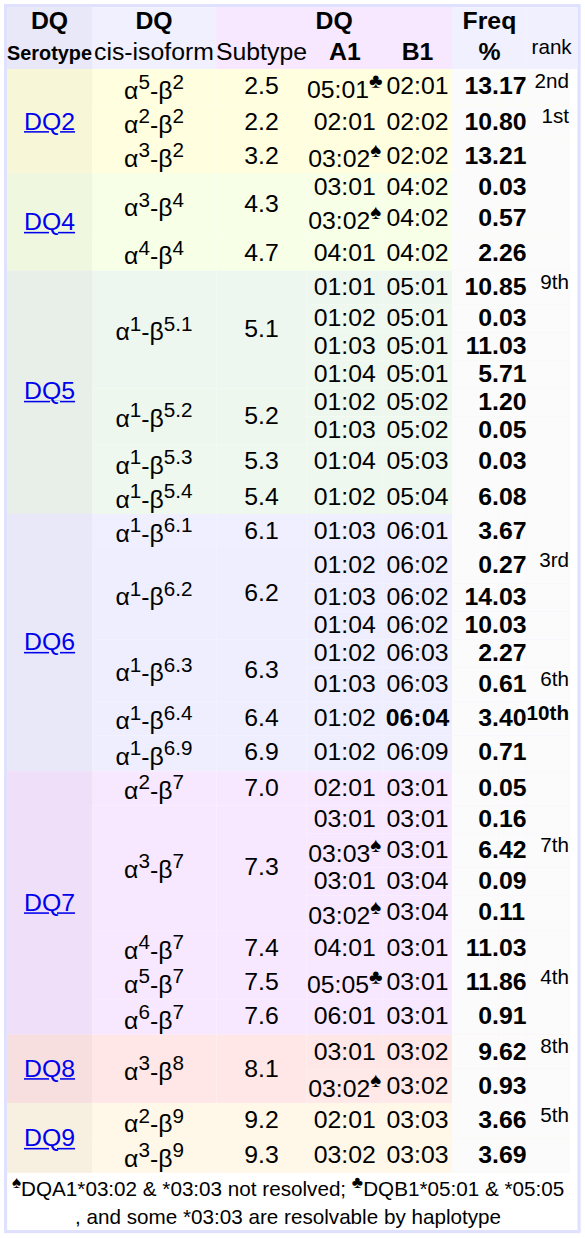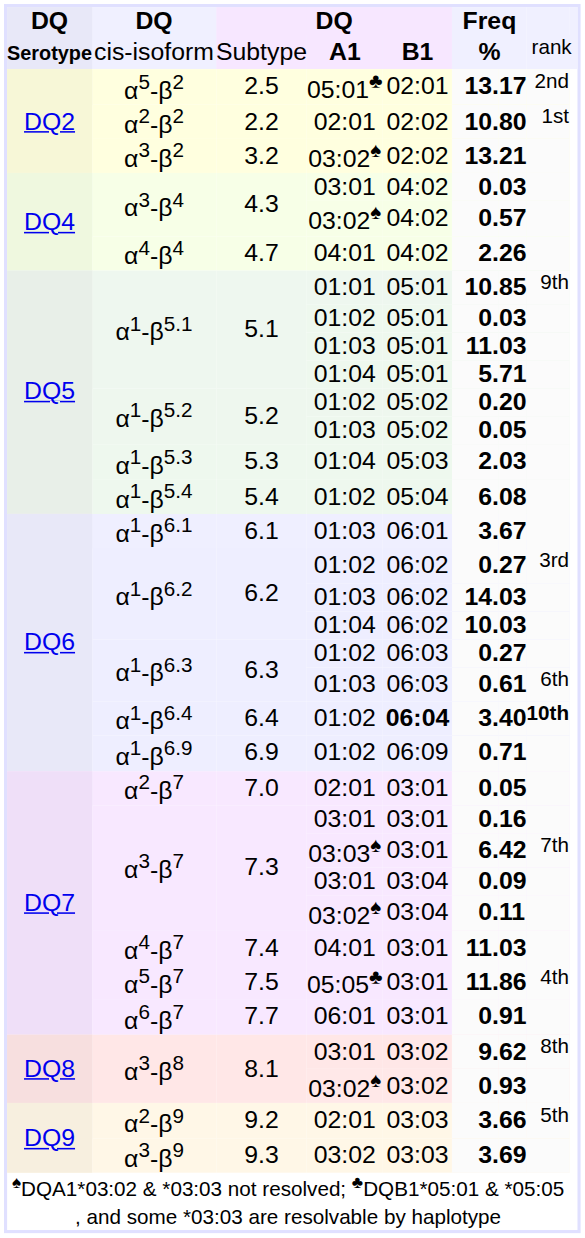 <table border="0" cellspacing="0" cellpadding="0" align="left" style="text-align:center; background:#ffffff; margin-right: 2em; border:2px #e0e0ff solid;">
 <tr style = "background:#f0f0ff">
 <th style = "background:#e8e8f8"><span>DQ</span></th>
 <th><span>DQ</span></th>
 <th colspan = "3" style = "background:#f7e7ff"><span>DQ</span></th>
 <th colspan = "2">Freq</th>
 <td width = "15"></td>
 <td width = "5"></td>
 </tr>
 <tr style = "background:#f0f0ff">
 <th style = "background:#e8e8f8; font-size:80%">Serotype</th>
 <td width = "80">cis-isoform</td>
 <td width = "30" style = "background:#f7e7ff"><span>Subtype</span></td>
 <th width = "45" style = "background:#f7e7ff"><span>A1</span></th>
 <th width = "45" style = "background:#f7e7ff"><span>B1</span></th>
 <td colspan = "2"><strong>%</strong></td>
 <td colspan ="2"><sup>rank</sup></td>
 </tr>
 <tr style = "background:#ffffdf">
 <td style = "background:#f7f7d7" rowspan = "3"><a href='#'>DQ2</a></td>
 <td><span>α<sup>5</sup>-</span><span>β<sup>2</sup></span></td>
 <td><span>2.5</span></td>
 <td><span>05:01</span><sup>♣</sup></td>
 <td><span>02:01</span></td>
 <th style="background:#fbfbfb" align=right width = "30">13.</th>
 <th style = "background:#fbfbfb" align = left width = "15">17</th>
 <td style = "background:#fbfbfb" align = right><sup>2nd</sup></td>
 </tr>
 <tr style = "background:#ffffdf">
 <td><span>α<sup>2</sup>-</span><span>β<sup>2</sup></span></td>
 <td><span>2.2</span></td>
 <td><span>02:01 </span></td>
 <td><span>02:02</span></td>
 <th style = "background:#fbfbfb" align = right>10.</th>
 <th style = "background:#fbfbfb" align = left>80</th>
 <td style = "background:#fbfbfb" align = right><sup>1st</sup></td>
 </tr>
 <tr style = "background:#ffffdf">
 <td><span>α<sup>3</sup>-</span><span>β<sup>2</sup></span></td>
 <td><span>3.2</span></td>
 <td><span>03:02</span><sup>♠</sup></td>
 <td><span>02:02</span></td>
 <th style="background:#fbfbfb" align=right width = "30">13.</th>
 <th style = "background:#fbfbfb" align = left>21</th>
 <td style = "background:#fbfbfb" align = right></td>
 </tr>
 <tr style = "background:#f7ffe7">
 <td style = "background:#eff8df" rowspan = 3><a href='#'>DQ4</a></td>
 <td rowspan = 2><span>α<sup>3</sup>-</span><span>β<sup>4</sup></span></td>
 <td rowspan = 2><span>4.3</span></td>
 <td><span>03:01 </span></td>
 <td><span>04:02</span></td>
 <th style = "background:#fbfbfb" align = right>0.</th>
 <th style = "background:#fbfbfb" align = left>03</th>
 <td style = "background:#fbfbfb" align = right></td>
 </tr>
 <tr style = "background:#f7ffe7">
 <td><span>03:02</span><sup>♠</sup></td>
 <td><span>04:02</span></td>
 <th style = "background:#fbfbfb" align = right>0.</th>
 <th style = "background:#fbfbfb" align = left>57</th>
 <td style = "background:#fbfbfb" align = right></td>
 </tr>
 <tr style = "background:#f7ffe7">
 <td><span>α<sup>4</sup>-</span><span>β<sup>4</sup></span></td>
 <td><span>4.7</span></td>
 <td><span>04:01 </span></td>
 <td><span>04:02</span></td>
 <th style = "background:#fbfbfb" align = right>2.</th>
 <th style = "background:#fbfbfb" align = left>26</th>
 <td style = "background:#fbfbfb" align = right></td>
 </tr>
 <tr style = "background:#eef7ef">
 <td style = "background:#e8efe8" rowspan = "8"><a href='#'>DQ5</a></td>
 <td rowspan = "4"><span>α<sup>1</sup>-</span><span>β<sup>5.1</sup></span></td>
 <td rowspan = 4><span>5.1</span></td>
 <td><span>01:01</span></td>
 <td><span>05:01</span></td>
 <th style = "background:#fbfbfb" align = right>10.</th>
 <th style = "background:#fbfbfb" align = left>85</th>
 <td style = "background:#fbfbfb" align = right><sup>9th</sup></td>
 </tr>
 <tr style = "background:#eef8ee">
 <td><span>01:02</span></td>
 <td><span>05:01</span></td>
 <th style = "background:#fbfbfb" align = right>0.</th>
 <th style = "background:#fbfbfb" align = left>03</th>
 <td style = "background:#fbfbfb" align = right></td>
 </tr>
 <tr style = "background:#eef8ee">
 <td><span>01:03</span></td>
 <td><span>05:01</span></td>
 <th style = "background:#fbfbfb" align = right>11.</th>
 <th style = "background:#fbfbfb" align = left>03</th>
 <td style = "background:#fbfbfb" align = right></td>
 </tr>
 <tr style = "background:#eef8ee">
 <td><span>01:04</span></td>
 <td><span>05:01</span></td>
 <th style = "background:#fbfbfb" align = right>5.</th>
 <th style = "background:#fbfbfb" align = left>71</th>
 <td style = "background:#fbfbfb" align = right></td>
 </tr>
 <tr style = "background:#eef7ee">
 <td rowspan = 2><span>α<sup>1</sup>-</span><span>β<sup>5.2</sup></span></td>
 <td rowspan = 2><span>5.2</span></td>
 <td><span>01:02</span></td>
 <td><span>05:02</span></td>
-<th style = "background:#fbfbfb" align = right>1.</th>
+<th style = "background:#fbfbfb" align = right>0.</th>
 <th style = "background:#fbfbfb" align = left>20</th>
 <td style = "background:#fbfbfb" align = right></td>
 </tr>
 <tr style = "background:#eef8ee">
 <td><span>01:03</span></td>
 <td><span>05:02</span></td>
 <th style = "background:#fbfbfb" align = right>0.</th>
 <th style = "background:#fbfbfb" align = left>05</th>
 <td style = "background:#fbfbfb" align = right></td>
 </tr>
 <tr style = "background:#eef8ee">
 <td><span>α<sup>1</sup>-</span><span>β<sup>5.3</sup></span></td>
 <td><span>5.3</span></td>
 <td><span>01:04</span></td>
 <td><span>05:03</span></td>
-<th style = "background:#fbfbfb" align = right>0.</th>
+<th style = "background:#fbfbfb" align = right>2.</th>
 <th style = "background:#fbfbfb" align = left>03</th>
 <td style = "background:#fbfbfb" align = right></td>
 </tr>
 <tr style = "background:#eef8ee">
 <td><span>α<sup>1</sup>-</span><span>β<sup>5.4</sup></span></td>
 <td><span>5.4</span></td>
 <td><span>01:02</span></td>
 <td><span>05:04</span></td>
 <th style = "background:#fbfbfb" align = right>6.</th>
 <th style = "background:#fbfbfb" align = left>08</th>
 <td style = "background:#fbfbfb" align = right></td>
 </tr>
 <tr style = "background:#efefff">
 <td style = "background:#e8e8f8" rowspan = "8"><a href='#'>DQ6</a></td>
 <td><span>α<sup>1</sup>-</span><span>β<sup>6.1</sup></span></td>
 <td><span>6.1</span></td>
 <td><span>01:03</span></td>
 <td><span>06:01</span></td>
 <th style = "background:#fbfbfb" align = right>3.</th>
 <th style = "background:#fbfbfb" align = left>67</th>
 <td style = "background:#fbfbfb" align = right></td>
 </tr>
 <tr style = "background:#eeeeff">
 <td rowspan = 3><span>α<sup>1</sup>-</span><span>β<sup>6.2</sup></span></td>
 <td rowspan = 3><span>6.2</span></td>
 <td><span>01:02</span></td>
 <td><span>06:02</span></td>
 <th style = "background:#fbfbfb" align = right>0.</th>
 <th style = "background:#fbfbfb" align = left>27</th>
 <td style = "background:#fbfbfb" align = right><sup>3rd</sup></td>
 </tr>
 <tr style = "background:#eeeeff">
 <td><span>01:03</span></td>
 <td><span>06:02</span></td>
 <th style = "background:#fbfbfb" align = right>14.</th>
 <th style = "background:#fbfbfb" align = left>03</th>
 <td style = "background:#fbfbfb" align = right></td>
 </tr>
 <tr style = "background:#eeeeff">
 <td><span>01:04</span></td>
 <td><span>06:02</span></td>
 <th style = "background:#fbfbfb" align = right>10.</th>
 <th style = "background:#fbfbfb" align = left>03</th>
 <td style = "background:#fbfbfb" align = right></td>
 </tr>
 <tr style = "background:#eeeeff">
 <td rowspan = "2"><span>α<sup>1</sup>-</span><span>β<sup>6.3</sup></span></td>
 <td rowspan = 2><span>6.3</span></td>
 <td><span>01:02</span></td>
 <td><span>06:03</span></td>
-<th style = "background:#fbfbfb" align = right>2.</th>
+<th style = "background:#fbfbfb" align = right>0.</th>
 <th style = "background:#fbfbfb" align = left>27</th>
 <td style = "background:#fbfbfb" align = right></td>
 </tr>
 <tr style = "background:#eeeeff">
 <td><span>01:03</span></td>
 <td><span>06:03</span></td>
 <th style = "background:#fbfbfb" align = right>0.</th>
 <th style = "background:#fbfbfb" align = left>61</th>
 <td style = "background:#fbfbfb" align = right><sup>6th</sup></td>
 </tr>
 <tr style = "background:#eeeeff">
 <td><span>α<sup>1</sup>-</span><span>β<sup>6.4</sup></span></td>
 <td><span>6.4</span></td>
 <td><span>01:02</span></td>
 <td><strong><span>06:04</span></strong></td>
 <th style = "background:#fbfbfb" align = right>3.</th>
 <th style = "background:#fbfbfb" align = left>40</th>
 <td style = "background:#fbfbfb" align = right><strong><sup>10th</sup></strong></td>
 </tr>
 <tr style = "background:#eeeeff">
 <td><span>α<sup>1</sup>-</span><span>β<sup>6.9</sup></span></td>
 <td><span>6.9</span></td>
 <td><span>01:02</span></td>
 <td><span>06:09</span></td>
 <th style = "background:#fbfbfb" align = right>0.</th>
 <th style = "background:#fbfbfb" align = left>71</th>
 <td style = "background:#fbfbfb" align = right></td>
 </tr>
 <tr style = "background:#f8e8ff">
 <td style = "background:#efdff8" rowspan = "8"><a href='#'>DQ7</a></td>
 <td><span>α<sup>2</sup>-</span><span>β<sup>7</sup></span></td>
 <td><span>7.0</span></td>
 <td><span>02:01</span></td>
 <td><span>03:01</span></td>
 <th style = "background:#fbfbfb" align = right>0.</th>
 <th style = "background:#fbfbfb" align = left>05</th>
 <td style = "background:#fbfbfb" align = right></td>
 </tr>
 <tr style = "background:#f8e8ff">
 <td Rowspan = 4><span>α<sup>3</sup>-</span><span>β<sup>7</sup></span></td>
 <td rowspan = 4><span>7.3</span></td>
 <td><span>03:01</span></td>
 <td><span>03:01</span></td>
 <th style = "background:#fbfbfb" align = right>0.</th>
 <th style = "background:#fbfbfb" align = left>16</th>
 <td style = "background:#fbfbfb" align = right></td>
 </tr>
 <tr style = "background:#f8e8ff">
 <td><span>03:03</span><sup>♠</sup></td>
 <td><span>03:01</span></td>
 <th style = "background:#fbfbfb" align = right>6.</th>
 <th style = "background:#fbfbfb" align = left>42</th>
 <td style = "background:#fbfbfb" align = right><sup>7th</sup></td>
 </tr>
 <tr style = "background:#f8e8ff">
 <td><span>03:01</span></td>
 <td><span>03:04</span></td>
 <th style = "background:#fbfbfb" align = right>0.</th>
 <th style = "background:#fbfbfb" align = left>09</th>
 <td style = "background:#fbfbfb" align = right></td>
 </tr>
 <tr style = "background:#f8e8ff">
 <td><span>03:02</span><sup>♠</sup></td>
 <td><span>03:04</span></td>
 <th style = "background:#fbfbfb" align = right>0.</th>
 <th style = "background:#fbfbfb" align = left>11</th>
 <td style = "background:#fbfbfb" align = right></td>
 </tr>
 <tr style = "background:#f8e8ff">
 <td><span>α<sup>4</sup>-</span><span>β<sup>7</sup></span></td>
 <td><span>7.4</span></td>
 <td><span>04:01</span></td>
 <td><span>03:01</span></td>
 <th style = "background:#fbfbfb" align = right>11.</th>
 <th style = "background:#fbfbfb" align = left>03</th>
 <td style = "background:#fbfbfb" align = right></td>
 </tr>
 <tr style = "background:#f8e8ff">
 <td><span>α<sup>5</sup>-</span><span>β<sup>7</sup></span></td>
 <td><span>7.5</span></td>
 <td><span>05:05</span><sup>♣</sup></td>
 <td><span>03:01</span></td>
 <th style = "background:#fbfbfb" align = right>11.</th>
 <th style = "background:#fbfbfb" align = left>86</th>
 <td style = "background:#fbfbfb" align = right><sup>4th</sup></td>
 </tr>
 <tr style = "background:#f8e8ff">
 <td><span>α<sup>6</sup>-</span><span>β<sup>7</sup></span></td>
-<td><span>7.6</span></td>
+<td><span>7.7</span></td>
 <td><span>06:01</span></td>
 <td><span>03:01</span></td>
 <th style = "background:#fbfbfb" align = right>0.</th>
 <th style = "background:#fbfbfb" align = left>91</th>
 <td style = "background:#fbfbfb" align = right></td>
 </tr>
 <tr style = "background:#ffe7e7">
 <td style = "background:#f7dfdf" rowspan = "2"><a href='#'>DQ8</a></td>
 <td rowspan = "2"><span>α<sup>3</sup>-</span><span>β<sup>8</sup></span></td>
 <td rowspan = 2><span>8.1</span></td>
 <td><span>03:01</span></td>
 <td><span>03:02</span></td>
 <th style = "background:#fbfbfb" align = right>9.</th>
 <th style = "background:#fbfbfb" align = left>62</th>
 <td style = "background:#fbfbfb" align = right><sup>8th</sup></td>
 </tr>
 <tr style = "background:#ffe8e8">
 <td><span>03:02</span><sup>♠</sup></td>
 <td><span>03:02</span></td>
 <th style = "background:#fbfbfb" align = right>0.</th>
 <th style = "background:#fbfbfb" align = left>93</th>
 <td style = "background:#fbfbfb" align = right></td>
 </tr>
 <tr style = "background:#fff7e7">
 <td style = "background:#f7efdf" rowspan = "2"><a href='#'>DQ9</a></td>
 <td><span>α<sup>2</sup>-</span><span>β<sup>9</sup></span></td>
 <td><span>9.2</span></td>
 <td><span>02:01</span></td>
 <td><span>03:03</span></td>
 <th style = "background:#fbfbfb" align = right>3.</th>
 <th style = "background:#fbfbfb" align = left>66</th>
 <td style = "background:#fbfbfb" align = right><sup>5th</sup></td>
 </tr>
 <tr style = "background:#fff7e7">
 <td><span>α<sup>3</sup>-</span><span>β<sup>9</sup></span></td>
 <td><span>9.3</span></td>
 <td><span>03:02</span></td>
 <td><span>03:03</span></td>
 <th style = "background:#fbfbfb" align = right>3.</th>
 <th style = "background:#fbfbfb" align = left>69</th>
 <td style = "background:#fbfbfb" align = right></td>
 </tr>
 <tr>
 <td colspan = 8><small><sup>♠</sup>DQA1*03:02 & *03:03 not resolved; <sup>♣</sup>DQB1*05:01 & *05:05<br>, and some *03:03 are resolvable by haplotype</small></td>
 </tr>
 </table>
